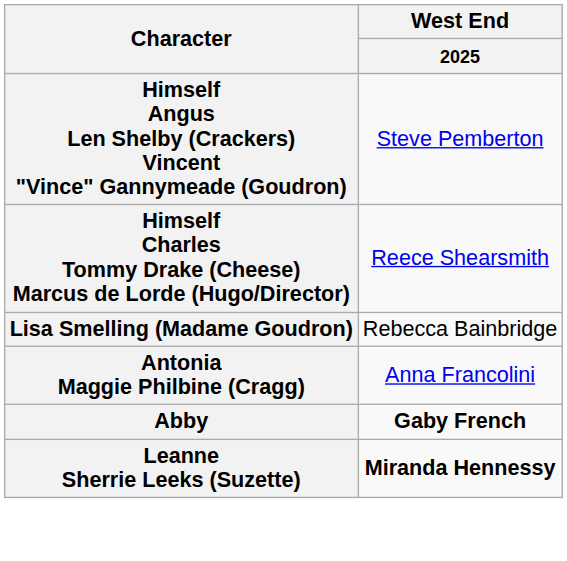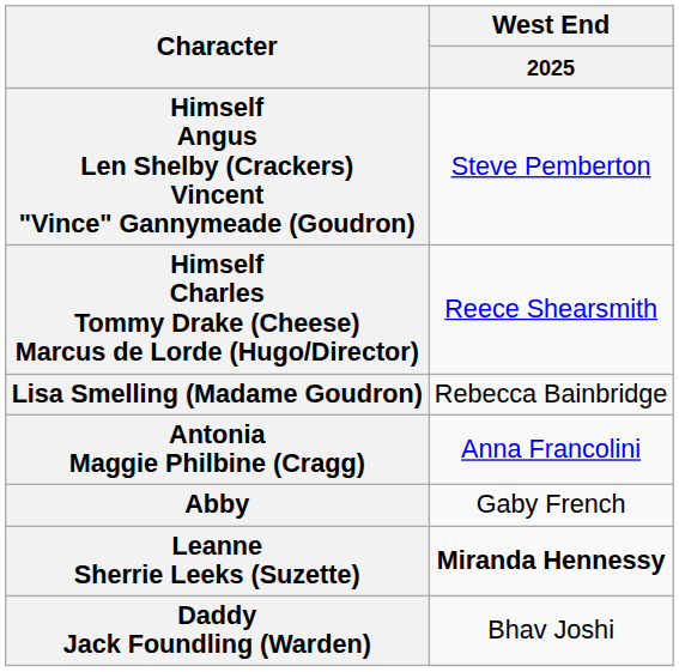 <table class="wikitable">
 <tr>
 <th rowspan="2">Character</th>
 <th>West End</th>
 </tr>
 <tr>
 <th><small>2025</small></th>
 </tr>
 <tr>
 <th>Himself<br>Angus<br>Len Shelby (Crackers)<br>Vincent <br>"Vince" Gannymeade (Goudron)</th>
 <td align="center"><a href='#'>Steve Pemberton</a></td>
 </tr>
 <tr>
 <th>Himself<br>Charles<br>Tommy Drake (Cheese)<br>Marcus de Lorde (Hugo/Director)</th>
 <td align="center"><a href='#'>Reece Shearsmith</a></td>
 </tr>
 <tr>
 <th>Lisa Smelling (Madame Goudron)</th>
 <td align="center">Rebecca Bainbridge</td>
 </tr>
 <tr>
 <th>Antonia<br>Maggie Philbine (Cragg)</th>
 <td align="center"><a href='#'>Anna Francolini</a></td>
 </tr>
 <tr>
 <th>Abby</th>
-<td align="center"><strong>Gaby French</strong></td>
+<td align="center">Gaby French</td>
 </tr>
 <tr>
 <th>Leanne<br>Sherrie Leeks (Suzette)</th>
 <td align="center"><strong>Miranda Hennessy</strong></td>
 </tr>
+<tr>
+<th>Daddy<br>Jack Foundling (Warden)</th>
+<td align="center">Bhav Joshi</td>
+</tr>
 </table>
